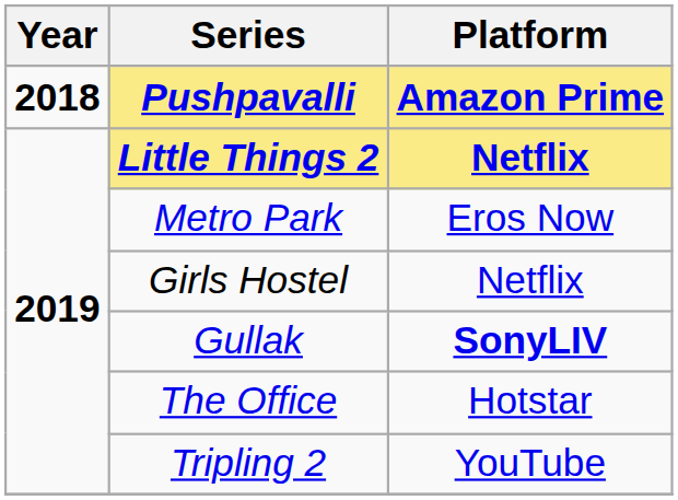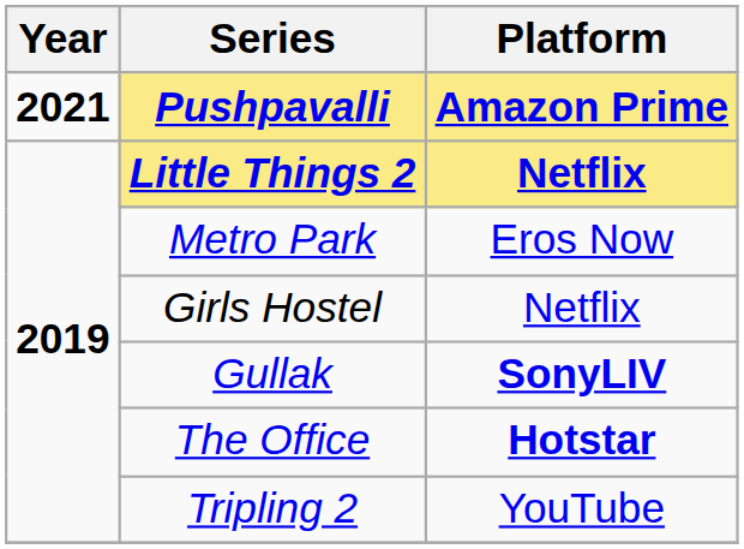 <table class="wikitable sortable" style="text-align:center;">
 <tr>
 <th>Year</th>
 <th>Series</th>
 <th>Platform</th>
 </tr>
 <tr>
-<td><strong>2018</strong></td>
+<td><strong>2021</strong></td>
 <td style="background:#FAEB86;"><strong><em><a href='#'>Pushpavalli</a></em></strong></td>
 <td style="background:#FAEB86;"><strong><a href='#'>Amazon Prime</a></strong></td>
 </tr>
 <tr>
 <td rowspan=6><strong>2019</strong></td>
 <td style="background:#FAEB86;"><strong><em><a href='#'>Little Things 2</a></em></strong></td>
 <td style="background:#FAEB86;"><strong><a href='#'>Netflix</a></strong></td>
 </tr>
 <tr>
 <td><em><a href='#'>Metro Park</a></em></td>
 <td><a href='#'>Eros Now</a></td>
 </tr>
 <tr>
 <td><em>Girls Hostel</em></td>
 <td><a href='#'>Netflix</a></td>
 </tr>
 <tr>
 <td><em><a href='#'>Gullak</a></em></td>
 <td><strong><a href='#'>SonyLIV</a></strong></td>
 </tr>
 <tr>
 <td><em><a href='#'>The Office</a></em></td>
-<td><a href='#'>Hotstar</a></td>
+<td><strong><a href='#'>Hotstar</a></strong></td>
 </tr>
 <tr>
 <td><em><a href='#'>Tripling 2</a></em></td>
 <td><a href='#'>YouTube</a></td>
 </tr>
 <tr>
 </tr>
 </table>
